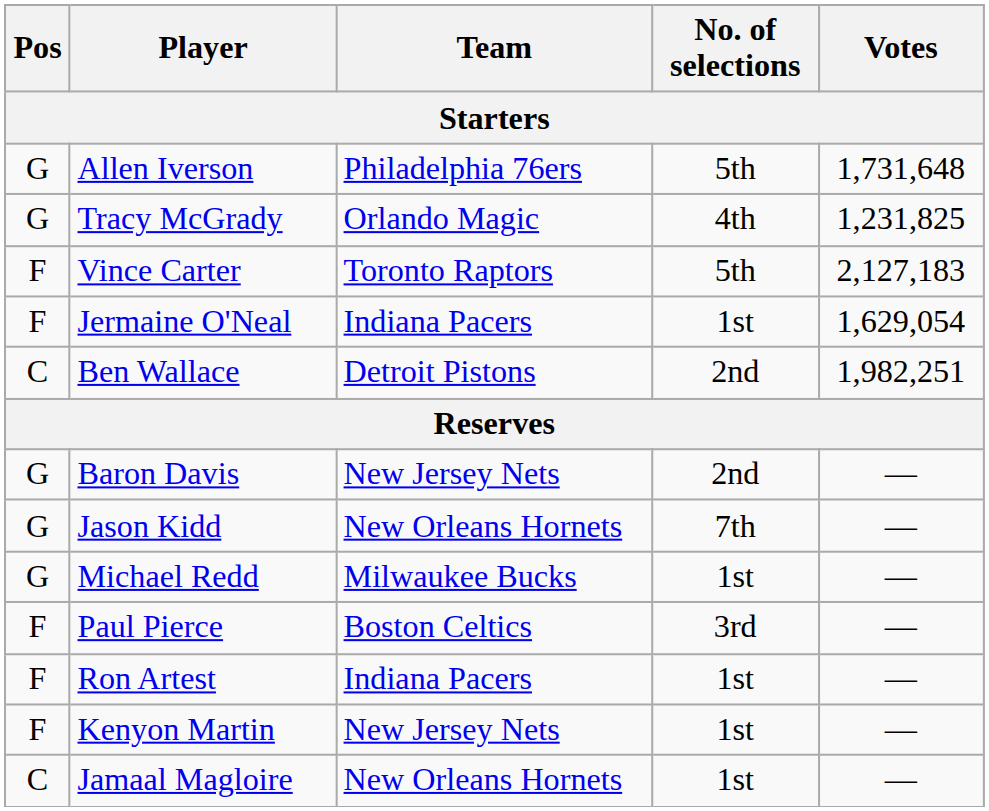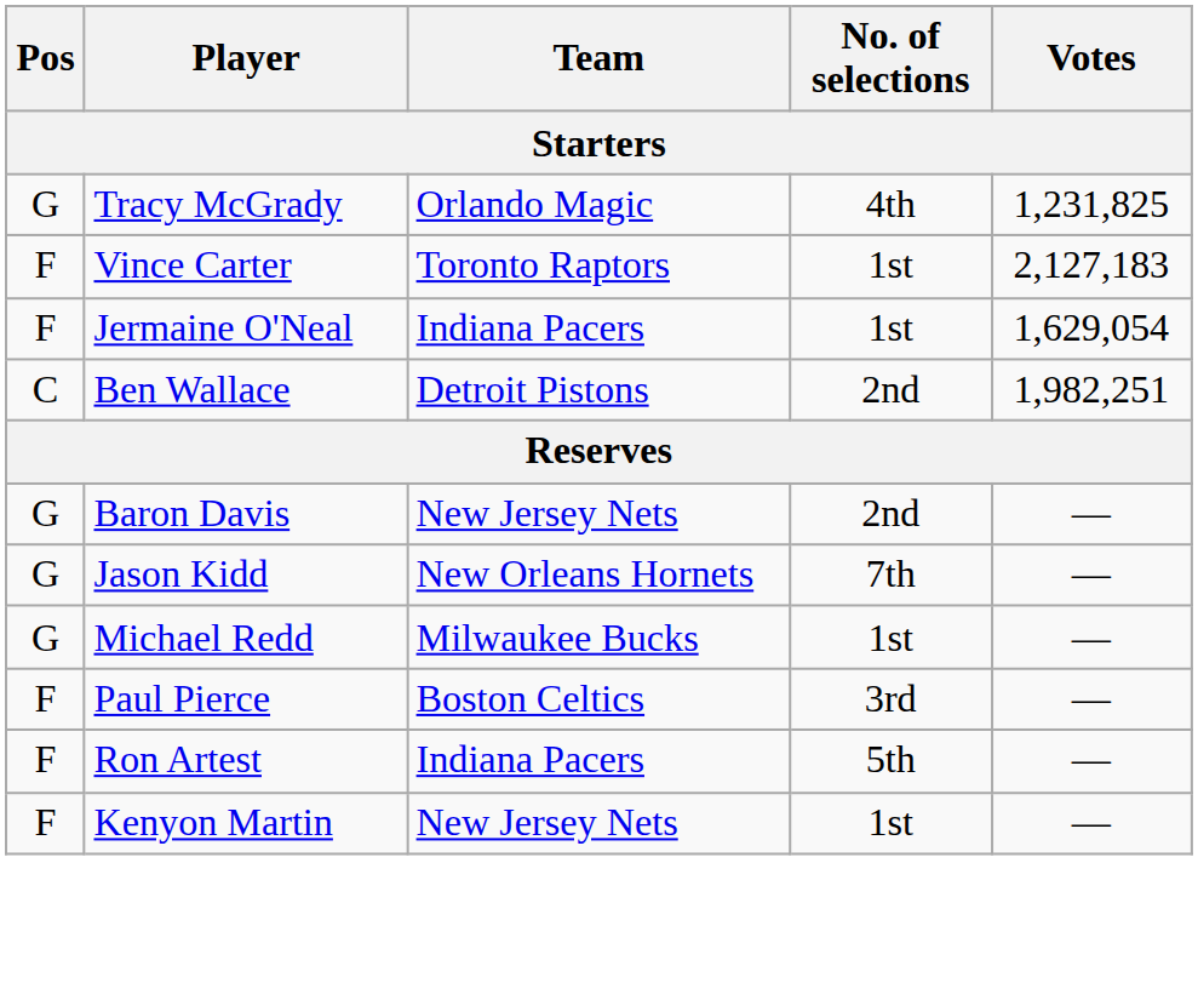 <table class="wikitable" style="text-align:center">
 <tr>
 <th scope="col" width="25px">Pos</th>
 <th scope="col"kaiakakqlq width="125px">Player</th>
 <th scope="col" width="150px">Team</th>
 <th scope="col" width="75px">No. of selections</th>
 <th scope="col" width="75px">Votes</th>
 </tr>
 <tr>
 <th scope="col" colspan="5">Starters</th>
 </tr>
 <tr>
 <td>G</td>
-<td style="text-align:left"><a href='#'>Allen Iverson</a></td>
-<td style="text-align:left"><a href='#'>Philadelphia 76ers</a></td>
-<td>5th</td>
-<td>1,731,648</td>
-</tr>
-<tr>
-<td>G</td>
 <td style="text-align:left"><a href='#'>Tracy McGrady</a></td>
 <td style="text-align:left"><a href='#'>Orlando Magic</a></td>
 <td>4th</td>
 <td>1,231,825</td>
 </tr>
 <tr>
 <td>F</td>
 <td style="text-align:left"><a href='#'>Vince Carter</a></td>
 <td style="text-align:left"><a href='#'>Toronto Raptors</a></td>
-<td>5th</td>
+<td>1st</td>
 <td>2,127,183</td>
 </tr>
 <tr>
 <td>F</td>
 <td style="text-align:left"><a href='#'>Jermaine O'Neal</a></td>
 <td style="text-align:left"><a href='#'>Indiana Pacers</a></td>
 <td>1st</td>
 <td>1,629,054</td>
 </tr>
 <tr>
 <td>C</td>
 <td style="text-align:left"><a href='#'>Ben Wallace</a></td>
 <td style="text-align:left"><a href='#'>Detroit Pistons</a></td>
 <td>2nd</td>
 <td>1,982,251</td>
 </tr>
 <tr>
 <th colspan="5">Reserves</th>
 </tr>
 <tr>
 <td>G</td>
 <td style="text-align:left"><a href='#'>Baron Davis</a></td>
 <td style="text-align:left"><a href='#'>New Jersey Nets</a></td>
 <td>2nd</td>
 <td>—</td>
 </tr>
 <tr>
 <td>G</td>
 <td style="text-align:left"><a href='#'>Jason Kidd</a></td>
 <td style="text-align:left"><a href='#'>New Orleans Hornets</a></td>
 <td>7th</td>
 <td>—</td>
 </tr>
 <tr>
 <td>G</td>
 <td style="text-align:left"><a href='#'>Michael Redd</a></td>
 <td style="text-align:left"><a href='#'>Milwaukee Bucks</a></td>
 <td>1st</td>
 <td>—</td>
 </tr>
 <tr>
 <td>F</td>
 <td style="text-align:left"><a href='#'>Paul Pierce</a></td>
 <td style="text-align:left"><a href='#'>Boston Celtics</a></td>
 <td>3rd</td>
 <td>—</td>
 </tr>
 <tr>
 <td>F</td>
 <td style="text-align:left"><a href='#'>Ron Artest</a></td>
 <td style="text-align:left"><a href='#'>Indiana Pacers</a></td>
-<td>1st</td>
+<td>5th</td>
 <td>—</td>
 </tr>
 <tr>
 <td>F</td>
 <td style="text-align:left"><a href='#'>Kenyon Martin</a></td>
 <td style="text-align:left"><a href='#'>New Jersey Nets</a></td>
 <td>1st</td>
 <td>—</td>
 </tr>
-<tr>
-<td>C</td>
-<td style="text-align:left"><a href='#'>Jamaal Magloire</a></td>
-<td style="text-align:left"><a href='#'>New Orleans Hornets</a></td>
-<td>1st</td>
-<td>—</td>
-</tr>
 </table>
